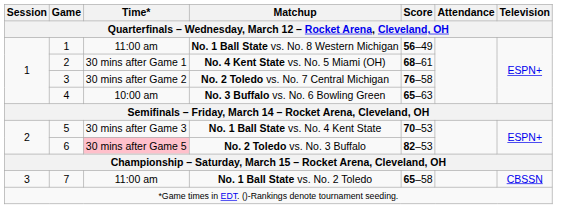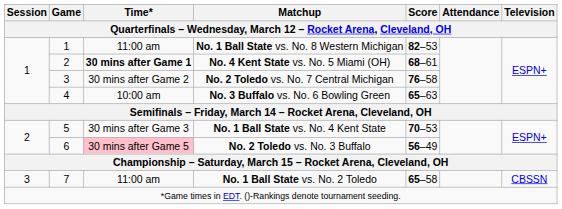 <table class="wikitable" style="font-size:95%;text-align:center">
 <tr>
 <th>Session</th>
 <th>Game</th>
 <th>Time*</th>
 <th>Matchup</th>
 <th>Score</th>
 <th>Attendance</th>
 <th>Television</th>
 </tr>
 <tr>
 <th colspan="8">Quarterfinals – Wednesday, March 12 – <a href='#'>Rocket Arena</a>, <a href='#'>Cleveland, OH</a></th>
 </tr>
 <tr>
 <td rowspan=4>1</td>
 <td>1</td>
 <td>11:00 am</td>
 <td><strong>No. 1 Ball State</strong> vs. No. 8 Western Michigan</td>
-<td><strong>56</strong>–49</td>
+<td><strong>82</strong>–53</td>
 <td rowspan=4></td>
 <td rowspan=4><a href='#'>ESPN+</a></td>
 </tr>
 <tr>
 <td>2</td>
-<td>30 mins after Game 1</td>
+<td><strong>30 mins after Game 1</strong></td>
 <td><strong>No. 4 Kent State</strong> vs. No. 5 Miami (OH)</td>
 <td><strong>68</strong>–61</td>
 </tr>
 <tr>
 <td>3</td>
 <td>30 mins after Game 2</td>
 <td><strong>No. 2 Toledo</strong> vs. No. 7 Central Michigan</td>
 <td><strong>76</strong>–58</td>
 </tr>
 <tr>
 <td>4</td>
 <td>10:00 am</td>
 <td><strong>No. 3 Buffalo</strong> vs. No. 6 Bowling Green</td>
 <td><strong>65</strong>–63</td>
 </tr>
 <tr>
 <th colspan="8">Semifinals – Friday, March 14 – Rocket Arena, Cleveland, OH</th>
 </tr>
 <tr>
 <td rowspan=2>2</td>
 <td>5</td>
 <td>30 mins after Game 3</td>
 <td><strong>No. 1 Ball State</strong> vs. No. 4 Kent State</td>
 <td><strong>70</strong>–53</td>
 <td rowspan=2></td>
 <td rowspan=2><a href='#'>ESPN+</a></td>
 </tr>
 <tr>
 <td>6</td>
 <td style="background: pink;">30 mins after Game 5</td>
 <td><strong>No. 2 Toledo</strong> vs. No. 3 Buffalo</td>
-<td><strong>82</strong>–53</td>
+<td><strong>56</strong>–49</td>
 </tr>
 <tr>
 <th colspan="8">Championship – Saturday, March 15 – Rocket Arena, Cleveland, OH</th>
 </tr>
 <tr>
 <td>3</td>
 <td>7</td>
 <td>11:00 am</td>
 <td><strong>No. 1 Ball State</strong> vs. No. 2 Toledo</td>
 <td><strong>65</strong>–58</td>
 <td></td>
 <td><a href='#'>CBSSN</a></td>
 </tr>
 <tr>
 <td colspan="7"><small>*Game times in <a href='#'>EDT</a>. ()-Rankings denote tournament seeding.</small></td>
 </tr>
 </table>
